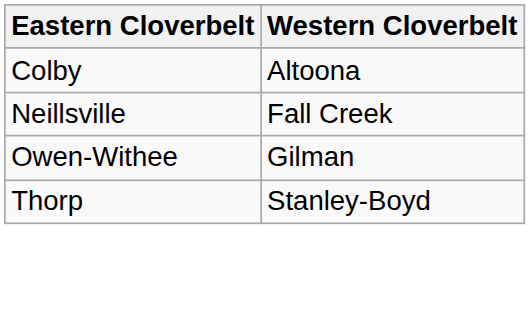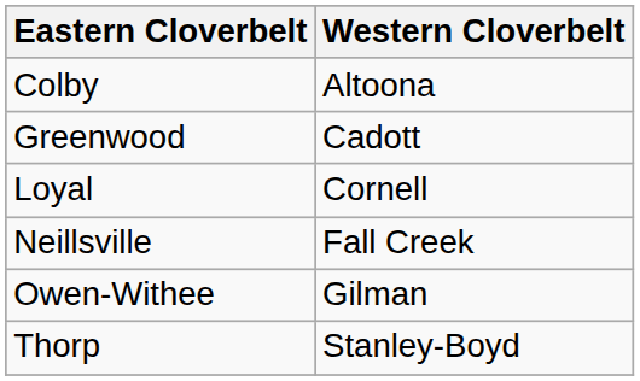 <table class="wikitable">
 <tr>
 <th>Eastern Cloverbelt</th>
 <th>Western Cloverbelt</th>
 </tr>
 <tr>
 <td>Colby</td>
 <td>Altoona</td>
+</tr>
+<tr>
+<td>Greenwood</td>
+<td>Cadott</td>
+</tr>
+<tr>
+<td>Loyal</td>
+<td>Cornell</td>
 </tr>
 <tr>
 <td>Neillsville</td>
 <td>Fall Creek</td>
 </tr>
 <tr>
 <td>Owen-Withee</td>
 <td>Gilman</td>
 </tr>
 <tr>
 <td>Thorp</td>
 <td>Stanley-Boyd</td>
 </tr>
 </table>
